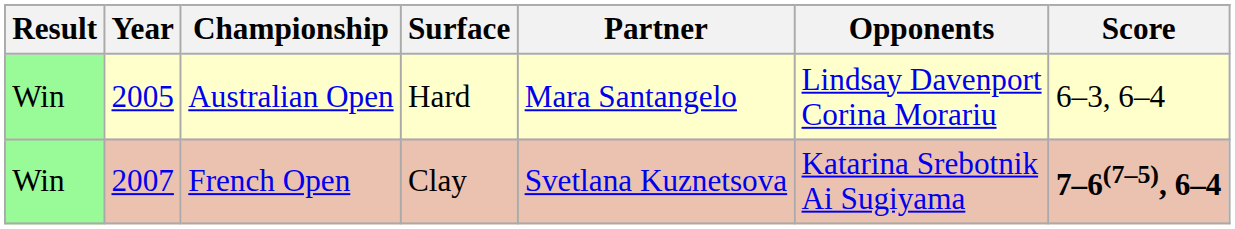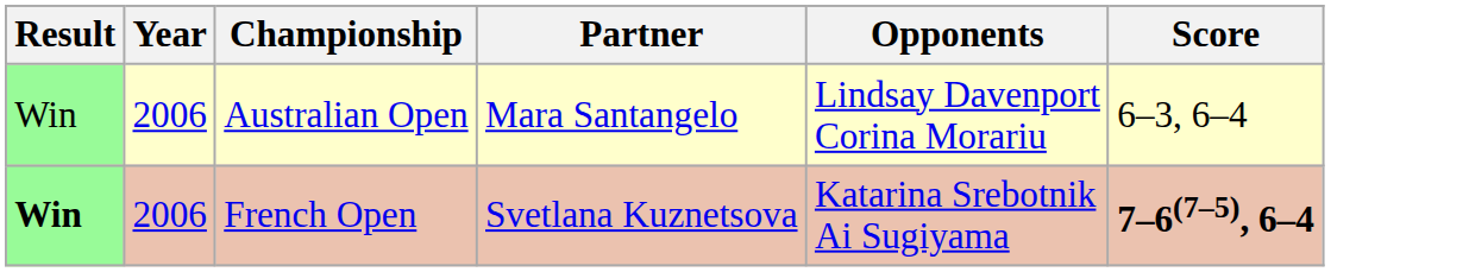 <table class="sortable wikitable">
 <tr>
 <th>Result</th>
 <th>Year</th>
 <th>Championship</th>
-<th>Surface</th>
 <th>Partner</th>
 <th>Opponents</th>
 <th class=unsortable>Score</th>
 </tr>
 <tr bgcolor=FFFFCC>
 <td style="background:#98fb98;">Win</td>
-<td><a href='#'>2005</a></td>
+<td><a href='#'>2006</a></td>
 <td><a href='#'>Australian Open</a></td>
-<td>Hard</td>
 <td> <a href='#'>Mara Santangelo</a></td>
 <td> <a href='#'>Lindsay Davenport</a><br> <a href='#'>Corina Morariu</a></td>
 <td>6–3, 6–4</td>
 </tr>
 <tr bgcolor=EBC2AF>
-<td style="background:#98fb98;">Win</td>
-<td><a href='#'>2007</a></td>
+<td style="background:#98fb98;"><strong>Win</strong></td>
+<td><a href='#'>2006</a></td>
 <td><a href='#'>French Open</a></td>
-<td>Clay</td>
 <td> <a href='#'>Svetlana Kuznetsova</a></td>
 <td> <a href='#'>Katarina Srebotnik</a><br> <a href='#'>Ai Sugiyama</a></td>
 <td><strong>7–6<sup>(7–5)</sup>, 6–4</strong></td>
 </tr>
 </table>
